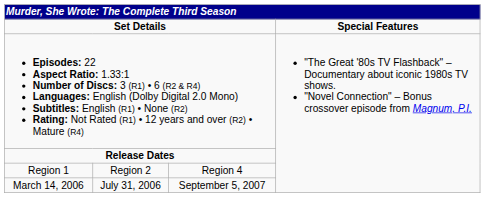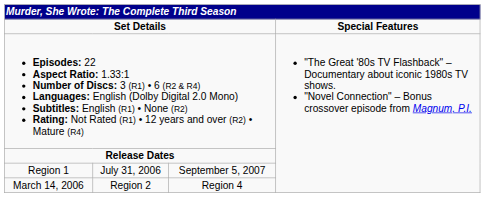 <table border="2" cellpadding="2" cellspacing="0" style="margin: 0 1em 0 0; background: #f9f9f9; border: 1px #aaa solid; border-collapse: collapse; font-size: 95%;">
 <tr style="background:#00008B">
 <td colspan="5" style="color:white"><strong><em>Murder, She Wrote: The Complete Third Season</em></strong></td>
 </tr>
 <tr valign="top">
 <td align="center" width="400" colspan="3"><strong>Set Details</strong></td>
 <td width="300" align="center"><strong>Special Features</strong></td>
 </tr>
 <tr valign="top">
 <td colspan="3" align="left" width="400"><br><ul><li><strong>Episodes:</strong> 22</li><li><strong>Aspect Ratio:</strong> 1.33:1</li><li><strong>Number of Discs:</strong> 3 <small>(R1)</small> • 6 <small>(R2 & R4)</small></li><li><strong>Languages:</strong> English (Dolby Digital 2.0 Mono)</li><li><strong>Subtitles:</strong> English <small>(R1)</small> • None <small>(R2)</small></li><li><strong>Rating:</strong> Not Rated <small>(R1)</small> • 12 years and over <small>(R2)</small> • Mature <small>(R4)</small></li></ul></td>
 <td rowspan="4" align="left" width="300"><br><ul><li>"The Great '80s TV Flashback" – Documentary about iconic 1980s TV shows.</li><li>"Novel Connection" – Bonus crossover episode from <em><a href='#'>Magnum, P.I.</a></em></li></ul></td>
 </tr>
 <tr>
 <td colspan="3" align="center"><strong>Release Dates</strong></td>
 </tr>
 <tr>
 <td align="center">Region 1</td>
+<td align="center">July 31, 2006</td>
+<td align="center">September 5, 2007</td>
+</tr>
+<tr>
+<td align="center">March 14, 2006</td>
 <td align="center">Region 2</td>
 <td align="center">Region 4</td>
 </tr>
-<tr>
-<td align="center">March 14, 2006</td>
-<td align="center">July 31, 2006</td>
-<td align="center">September 5, 2007</td>
-</tr>
 </table>
